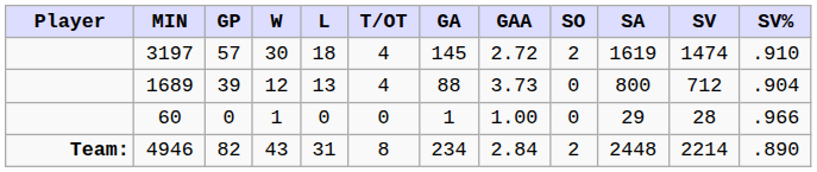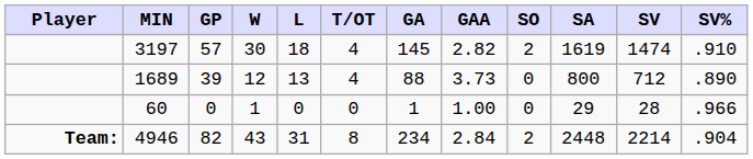 <table style="width:60%;" class="wikitable sortable">
 <tr>
 <th style="background:#ddf; width:10%;">Player</th>
 <th style="width:3%; background:#ddf;" title="Minutes played">MIN</th>
 <th style="width:3%; background:#ddf;" title="Games played in">GP</th>
 <th style="width:3%; background:#ddf;" title="Wins">W</th>
 <th style="width:3%; background:#ddf;" title="Losses">L</th>
 <th style="width:3%; background:#ddf;" title="Ties/Overtime tie">T/OT</th>
 <th style="width:3%; background:#ddf;" title="Goals against">GA</th>
 <th style="width:3%; background:#ddf;" title="Goals against average">GAA</th>
 <th style="width:3%; background:#ddf;" title="Shut-outs">SO</th>
 <th style="width:3%; background:#ddf;" title="Shots against">SA</th>
 <th style="width:3%; background:#ddf;" title="Shots saved">SV</th>
 <th style="width:3%; background:#ddf;" title="Save percentage">SV%</th>
 </tr>
 <tr style="text-align:center;">
 <td style="text-align:right;"></td>
 <td>3197</td>
 <td>57</td>
 <td>30</td>
 <td>18</td>
 <td>4</td>
 <td>145</td>
-<td>2.72</td>
+<td>2.82</td>
 <td>2</td>
 <td>1619</td>
 <td>1474</td>
 <td>.910</td>
 </tr>
 <tr style="text-align:center;">
 <td style="text-align:right;"></td>
 <td>1689</td>
 <td>39</td>
 <td>12</td>
 <td>13</td>
 <td>4</td>
 <td>88</td>
 <td>3.73</td>
 <td>0</td>
 <td>800</td>
 <td>712</td>
-<td>.904</td>
+<td>.890</td>
 </tr>
 <tr style="text-align:center;">
 <td style="text-align:right;"></td>
 <td>60</td>
 <td>0</td>
 <td>1</td>
 <td>0</td>
 <td>0</td>
 <td>1</td>
 <td>1.00</td>
 <td>0</td>
 <td>29</td>
 <td>28</td>
 <td>.966</td>
 </tr>
 <tr style="text-align:center;">
 <td style="text-align:right;"><strong>Team:</strong></td>
 <td>4946</td>
 <td>82</td>
 <td>43</td>
 <td>31</td>
 <td>8</td>
 <td>234</td>
 <td>2.84</td>
 <td>2</td>
 <td>2448</td>
 <td>2214</td>
-<td>.890</td>
+<td>.904</td>
 </tr>
 </table>
